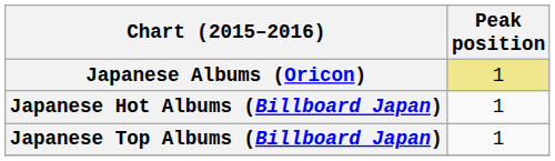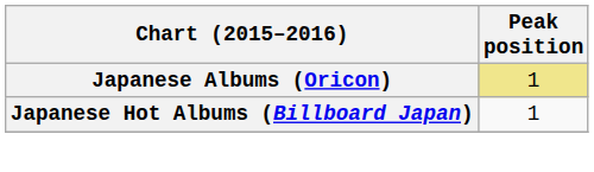 <table class="wikitable sortable plainrowheaders">
 <tr>
 <th>Chart (2015–2016)</th>
 <th>Peak<br>position</th>
 </tr>
 <tr>
 <th scope="row">Japanese Albums (<a href='#'>Oricon</a>)</th>
 <td align="center" style="background: khaki;">1</td>
 </tr>
 <tr>
 <th scope="row">Japanese Hot Albums (<em><a href='#'>Billboard Japan</a></em>)</th>
 <td align="center">1</td>
 </tr>
 <tr>
-<th scope="row">Japanese Top Albums (<em><a href='#'>Billboard Japan</a></em>)</th>
-<td align="center">1</td>
-</tr>
-<tr>
 </tr>
 </table>
